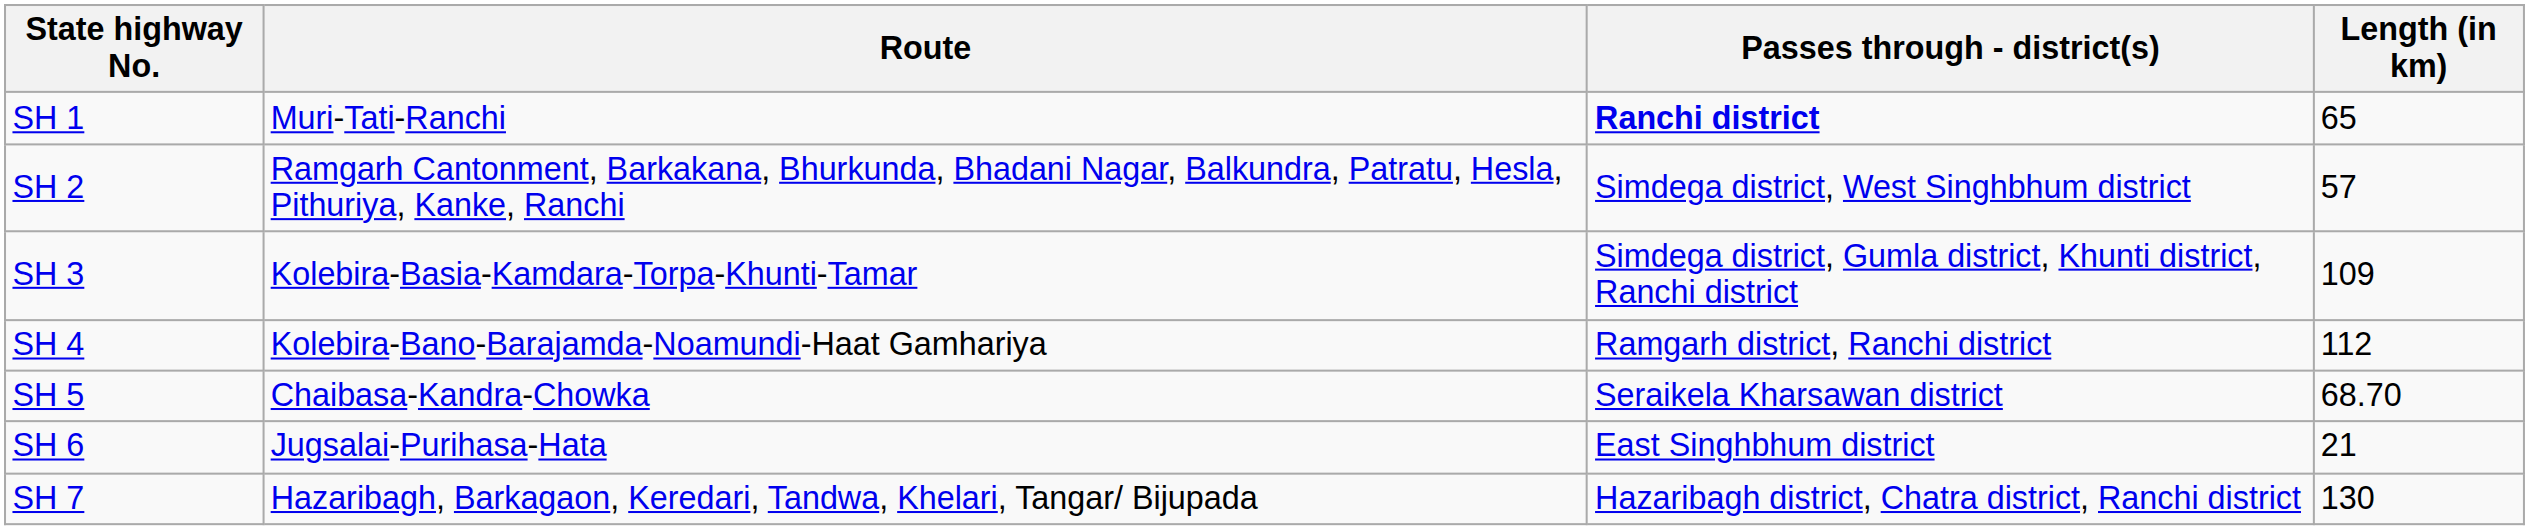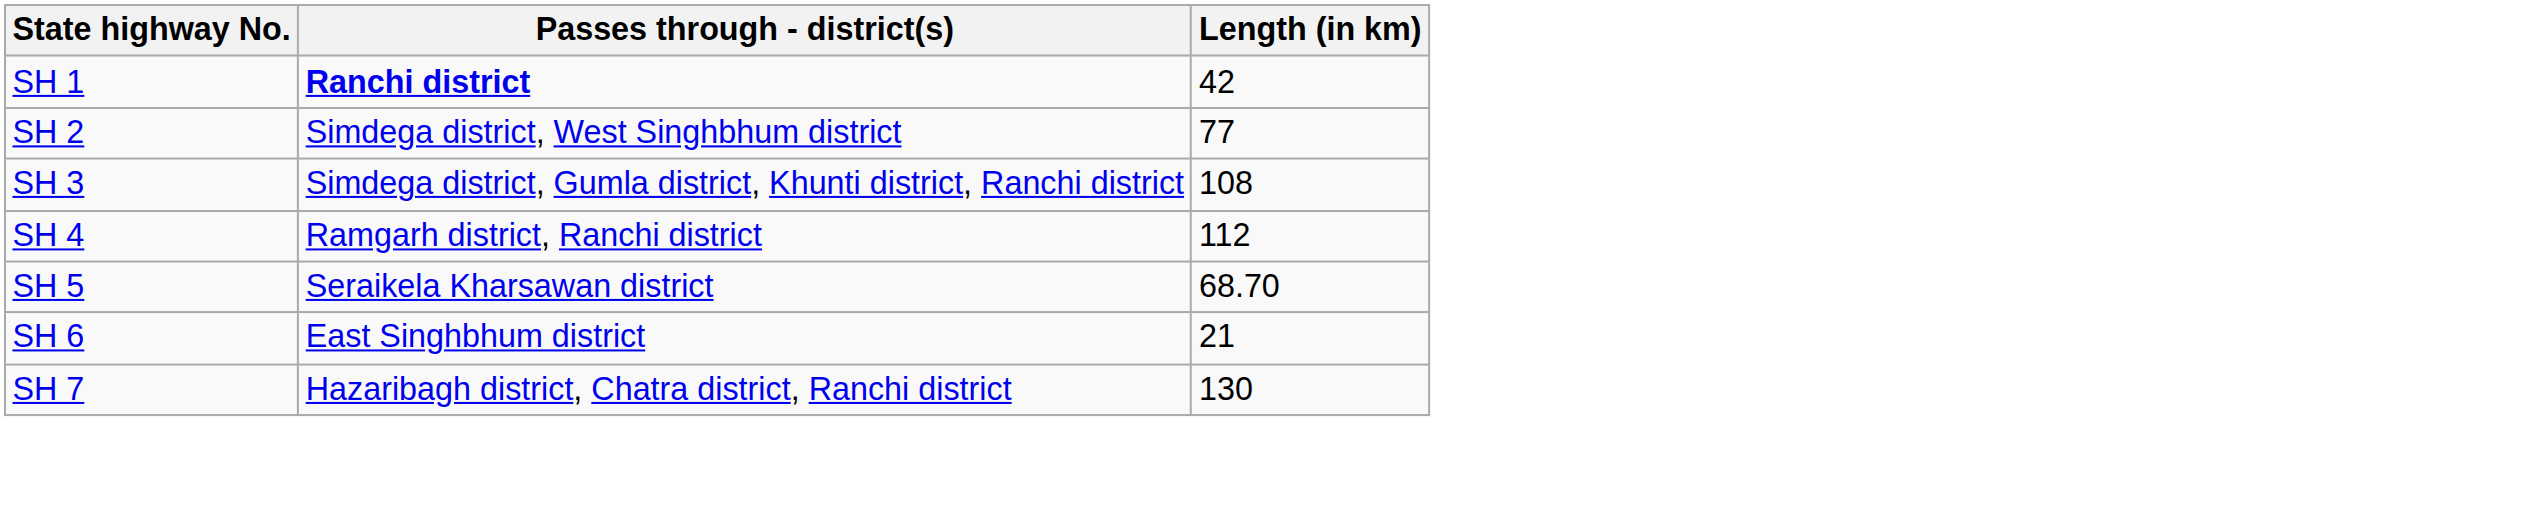 <table class="wikitable sortable">
 <tr>
 <th>State highway No.</th>
-<th>Route</th>
 <th>Passes through - district(s)</th>
 <th>Length (in km)</th>
 </tr>
 <tr>
 <td><a href='#'>SH 1</a></td>
-<td><a href='#'>Muri</a>-<a href='#'>Tati</a>-<a href='#'>Ranchi</a></td>
 <td><strong><a href='#'>Ranchi district</a></strong></td>
-<td>65 </td>
+<td>42 </td>
 </tr>
 <tr>
 <td><a href='#'>SH 2</a></td>
-<td><a href='#'>Ramgarh Cantonment</a>, <a href='#'>Barkakana</a>, <a href='#'>Bhurkunda</a>, <a href='#'>Bhadani Nagar</a>, <a href='#'>Balkundra</a>, <a href='#'>Patratu</a>, <a href='#'>Hesla</a>, <a href='#'>Pithuriya</a>, <a href='#'>Kanke</a>, <a href='#'>Ranchi</a></td>
 <td><a href='#'>Simdega district</a>, <a href='#'>West Singhbhum district</a></td>
-<td>57 </td>
+<td>77 </td>
 </tr>
 <tr>
 <td><a href='#'>SH 3</a></td>
-<td><a href='#'>Kolebira</a>-<a href='#'>Basia</a>-<a href='#'>Kamdara</a>-<a href='#'>Torpa</a>-<a href='#'>Khunti</a>-<a href='#'>Tamar</a></td>
 <td><a href='#'>Simdega district</a>, <a href='#'>Gumla district</a>, <a href='#'>Khunti district</a>, <a href='#'>Ranchi district</a></td>
-<td>109</td>
+<td>108</td>
 </tr>
 <tr>
 <td><a href='#'>SH 4</a></td>
-<td><a href='#'>Kolebira</a>-<a href='#'>Bano</a>-<a href='#'>Barajamda</a>-<a href='#'>Noamundi</a>-Haat Gamhariya</td>
 <td><a href='#'>Ramgarh district</a>, <a href='#'>Ranchi district</a></td>
 <td>112</td>
 </tr>
 <tr>
 <td><a href='#'>SH 5</a></td>
-<td><a href='#'>Chaibasa</a>-<a href='#'>Kandra</a>-<a href='#'>Chowka</a></td>
 <td><a href='#'>Seraikela Kharsawan district</a></td>
 <td>68.70 </td>
 </tr>
 <tr>
 <td><a href='#'>SH 6</a></td>
-<td><a href='#'>Jugsalai</a>-<a href='#'>Purihasa</a>-<a href='#'>Hata</a></td>
 <td><a href='#'>East Singhbhum district</a></td>
 <td>21</td>
 </tr>
 <tr>
 <td><a href='#'>SH 7</a></td>
-<td><a href='#'>Hazaribagh</a>, <a href='#'>Barkagaon</a>, <a href='#'>Keredari</a>, <a href='#'>Tandwa</a>, <a href='#'>Khelari</a>, Tangar/ Bijupada</td>
 <td><a href='#'>Hazaribagh district</a>, <a href='#'>Chatra district</a>, <a href='#'>Ranchi district</a></td>
 <td>130 </td>
 </tr>
 </table>
